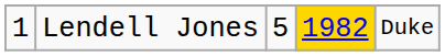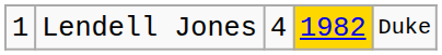 <table class="wikitable">
 <tr>
 </tr>
 <tr>
 <td>1</td>
 <td>Lendell Jones</td>
-<td>5</td>
+<td>4</td>
 <td style="background: gold;"><a href='#'>1982</a></td>
 <td style="font-size:80%;">Duke</td>
 </tr>
 </table>
